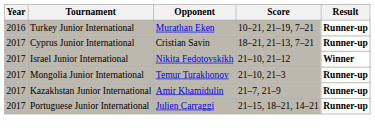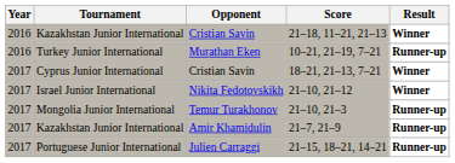 <table class="sortable wikitable" style="font-size: 90%;">
 <tr>
 <th>Year</th>
 <th>Tournament</th>
 <th>Opponent</th>
 <th>Score</th>
 <th>Result</th>
+</tr>
+<tr style="background:#BDB8AD">
+<td align="center">2016</td>
+<td align="left">Kazakhstan Junior International</td>
+<td align="left"> <a href='#'>Cristian Savin</a></td>
+<td align="left">21–18, 11–21, 21–13</td>
+<td style="text-align:left; background:white"> <strong>Winner</strong></td>
 </tr>
 <tr style="background:#BDB8AD">
 <td align="center">2016</td>
 <td align="left">Turkey Junior International</td>
 <td align="left"> <a href='#'>Murathan Eken</a></td>
 <td align="left">10–21, 21–19, 7–21</td>
 <td style="text-align:left; background:white"> <strong>Runner-up</strong></td>
 </tr>
 <tr style="background:#BDB8AD">
 <td align="center">2017</td>
 <td align="left">Cyprus Junior International</td>
 <td align="left"> Cristian Savin</td>
 <td align="left">18–21, 21–13, 7–21</td>
-<td style="text-align:left; background:white"> <strong>Runner-up</strong></td>
+<td style="text-align:left; background:white"> <strong>Winner</strong></td>
 </tr>
 <tr style="background:#BDB8AD">
 <td align="center">2017</td>
 <td align="left">Israel Junior International</td>
 <td align="left"> <a href='#'>Nikita Fedotovskikh</a></td>
 <td align="left">21–10, 21–12</td>
 <td style="text-align:left; background:white"> <strong>Winner</strong></td>
 </tr>
 <tr style="background:#BDB8AD">
 <td align="center">2017</td>
 <td align="left">Mongolia Junior International</td>
 <td align="left"> <a href='#'>Temur Turakhonov</a></td>
 <td align="left">21–10, 21–3</td>
 <td style="text-align:left; background:white"> <strong>Runner-up</strong></td>
 </tr>
 <tr style="background:#BDB8AD">
 <td align="center">2017</td>
 <td align="left">Kazakhstan Junior International</td>
 <td align="left"> <a href='#'>Amir Khamidulin</a></td>
 <td align="left">21–7, 21–9</td>
 <td style="text-align:left; background:white"> <strong>Runner-up</strong></td>
 </tr>
 <tr style="background:#BDB8AD">
 <td align="center">2017</td>
 <td align="left">Portuguese Junior International</td>
 <td align="left"> <a href='#'>Julien Carraggi</a></td>
 <td align="left">21–15, 18–21, 14–21</td>
 <td style="text-align:left; background:white"> <strong>Runner-up</strong></td>
 </tr>
 </table>
